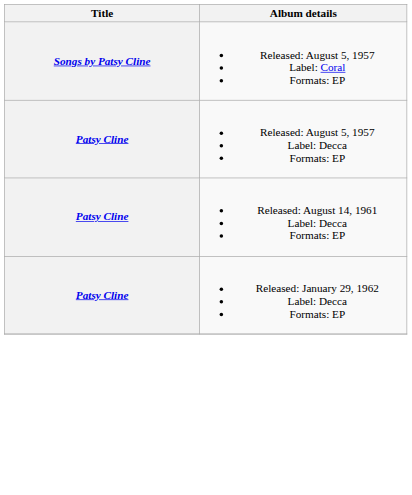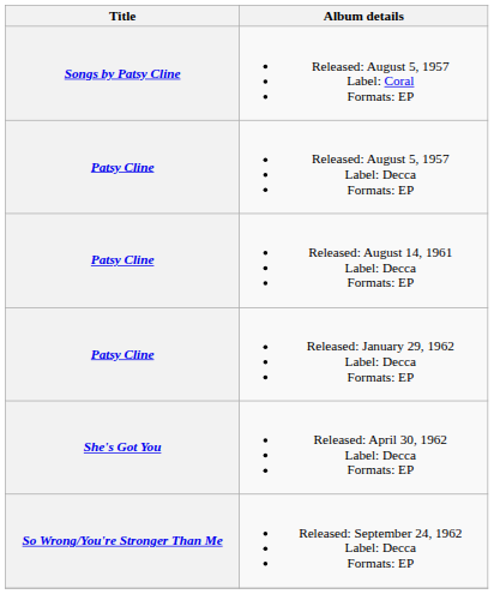 <table class="wikitable plainrowheaders" style="text-align:center;">
 <tr>
 <th scope="col" style="width:17em;">Title</th>
 <th scope="col" style="width:18em;">Album details</th>
 </tr>
 <tr>
 <th scope="row"><em><a href='#'>Songs by Patsy Cline</a></em></th>
 <td><br><ul><li>Released: August 5, 1957</li><li>Label: <a href='#'>Coral</a> </li><li>Formats: EP</li></ul></td>
 </tr>
 <tr>
 <th scope="row"><em><a href='#'>Patsy Cline</a></em></th>
 <td><br><ul><li>Released: August 5, 1957</li><li>Label: Decca </li><li>Formats: EP</li></ul></td>
 </tr>
 <tr>
 <th scope="row"><em><a href='#'>Patsy Cline</a></em></th>
 <td><br><ul><li>Released: August 14, 1961</li><li>Label: Decca </li><li>Formats: EP</li></ul></td>
 </tr>
 <tr>
 <th scope="row"><em><a href='#'>Patsy Cline</a></em></th>
 <td><br><ul><li>Released: January 29, 1962</li><li>Label: Decca </li><li>Formats: EP</li></ul></td>
 </tr>
 <tr>
+<th scope="row"><em><a href='#'>She's Got You</a></em></th>
+<td><br><ul><li>Released: April 30, 1962</li><li>Label: Decca </li><li>Formats: EP</li></ul></td>
+</tr>
+<tr>
+<th scope="row"><em><a href='#'>So Wrong/You're Stronger Than Me</a></em></th>
+<td><br><ul><li>Released: September 24, 1962</li><li>Label: Decca </li><li>Formats: EP</li></ul></td>
+</tr>
+<tr>
 </tr>
 </table>
